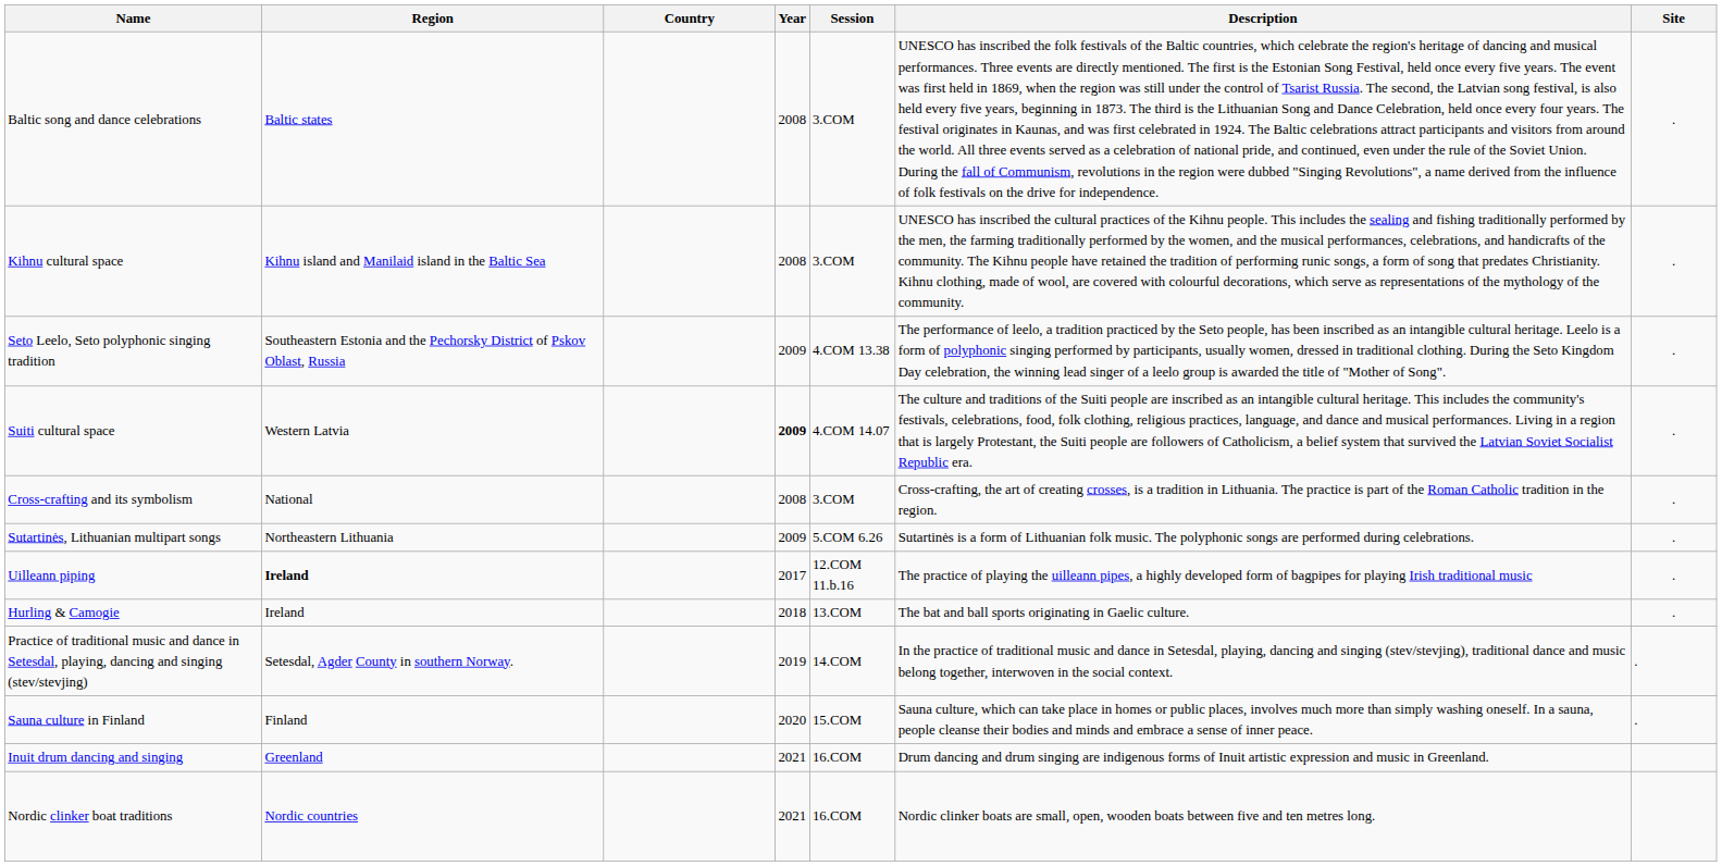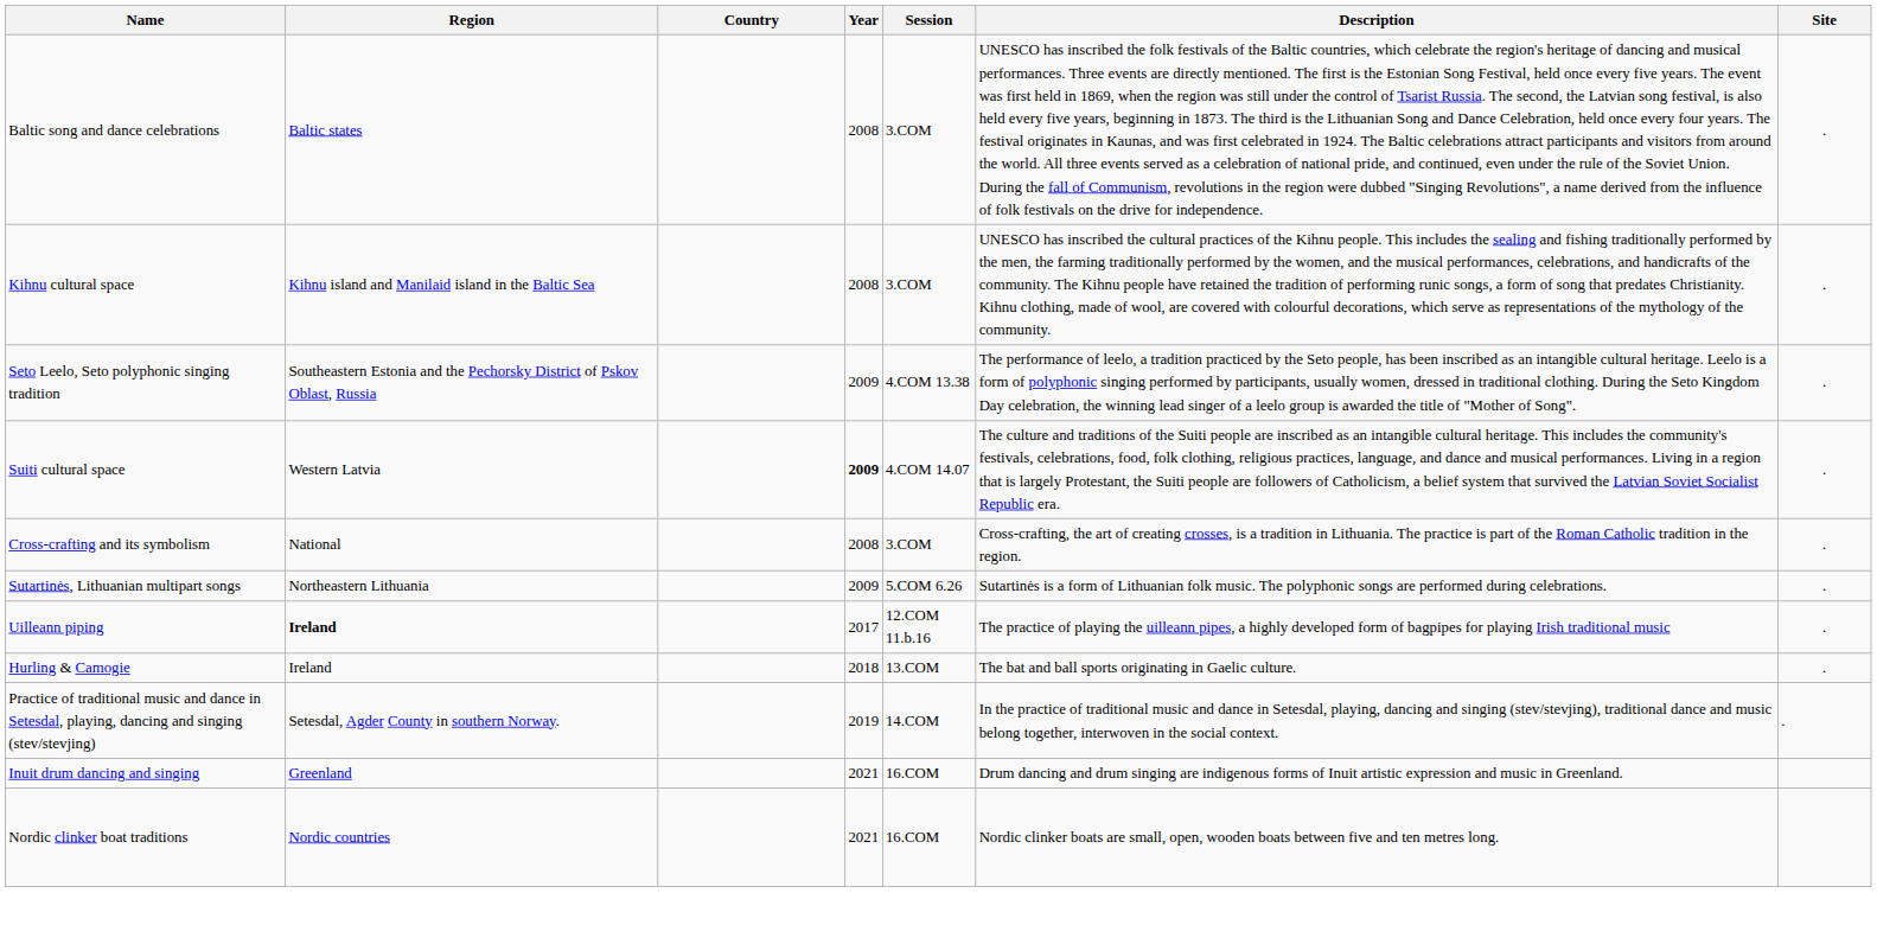 <table class="wikitable sortable" style="font-size:100%; border:0px;text-align:left;line-height:150%;">
 <tr>
 <th scope="col"; width="15%">Name</th>
 <th scope="col"; width="20%" class="unsortable">Region</th>
 <th scope="col"; width="10%">Country</th>
 <th scope="col"; width="2%">Year</th>
 <th scope="col"; width="5%">Session</th>
 <th scope="col"; class="unsortable">Description</th>
 <th scope="col"; width="5%" class="unsortable">Site</th>
 </tr>
 <tr>
 <td>Baltic song and dance celebrations</td>
 <td><a href='#'>Baltic states</a></td>
 <td><br><br></td>
 <td>2008</td>
 <td>3.COM</td>
 <td>UNESCO has inscribed the folk festivals of the Baltic countries, which celebrate the region's heritage of dancing and musical performances. Three events are directly mentioned. The first is the Estonian Song Festival, held once every five years. The event was first held in 1869, when the region was still under the control of <a href='#'>Tsarist Russia</a>. The second, the Latvian song festival, is also held every five years, beginning in 1873. The third is the Lithuanian Song and Dance Celebration, held once every four years. The festival originates in Kaunas, and was first celebrated in 1924. The Baltic celebrations attract participants and visitors from around the world. All three events served as a celebration of national pride, and continued, even under the rule of the Soviet Union. During the <a href='#'>fall of Communism</a>, revolutions in the region were dubbed "Singing Revolutions", a name derived from the influence of folk festivals on the drive for independence.</td>
 <td align="center">.</td>
 </tr>
 <tr>
 <td><a href='#'>Kihnu</a> cultural space</td>
 <td><a href='#'>Kihnu</a> island and <a href='#'>Manilaid</a> island in the <a href='#'>Baltic Sea</a></td>
 <td></td>
 <td>2008</td>
 <td>3.COM</td>
 <td>UNESCO has inscribed the cultural practices of the Kihnu people. This includes the <a href='#'>sealing</a> and fishing traditionally performed by the men, the farming traditionally performed by the women, and the musical performances, celebrations, and handicrafts of the community. The Kihnu people have retained the tradition of performing runic songs, a form of song that predates Christianity. Kihnu clothing, made of wool, are covered with colourful decorations, which serve as representations of the mythology of the community.</td>
 <td align="center">.</td>
 </tr>
 <tr>
 <td><a href='#'>Seto</a> Leelo, Seto polyphonic singing tradition</td>
 <td>Southeastern Estonia and the <a href='#'>Pechorsky District</a> of <a href='#'>Pskov Oblast</a>, <a href='#'>Russia</a></td>
 <td></td>
 <td>2009</td>
 <td>4.COM 13.38</td>
 <td>The performance of leelo, a tradition practiced by the Seto people, has been inscribed as an intangible cultural heritage. Leelo is a form of <a href='#'>polyphonic</a> singing performed by participants, usually women, dressed in traditional clothing. During the Seto Kingdom Day celebration, the winning lead singer of a leelo group is awarded the title of "Mother of Song".</td>
 <td align="center">.</td>
 </tr>
 <tr>
 <td><a href='#'>Suiti</a> cultural space</td>
 <td>Western Latvia</td>
 <td></td>
 <td><strong>2009</strong></td>
 <td>4.COM 14.07</td>
 <td>The culture and traditions of the Suiti people are inscribed as an intangible cultural heritage. This includes the community's festivals, celebrations, food, folk clothing, religious practices, language, and dance and musical performances. Living in a region that is largely Protestant, the Suiti people are followers of Catholicism, a belief system that survived the <a href='#'>Latvian Soviet Socialist Republic</a> era.</td>
 <td align="center">.</td>
 </tr>
 <tr>
 <td><a href='#'>Cross-crafting</a> and its symbolism</td>
 <td>National</td>
 <td></td>
 <td>2008</td>
 <td>3.COM</td>
 <td>Cross-crafting, the art of creating <a href='#'>crosses</a>, is a tradition in Lithuania. The practice is part of the <a href='#'>Roman Catholic</a> tradition in the region.</td>
 <td align="center">.</td>
 </tr>
 <tr>
 <td><a href='#'>Sutartinės</a>, Lithuanian multipart songs</td>
 <td>Northeastern Lithuania</td>
 <td></td>
 <td>2009</td>
 <td>5.COM 6.26</td>
 <td>Sutartinės is a form of Lithuanian folk music. The polyphonic songs are performed during celebrations.</td>
 <td align="center">.</td>
 </tr>
 <tr>
 <td><a href='#'>Uilleann piping</a></td>
 <td><strong>Ireland</strong></td>
 <td></td>
 <td>2017</td>
 <td>12.COM 11.b.16</td>
 <td>The practice of playing the <a href='#'>uilleann pipes</a>, a highly developed form of bagpipes for playing <a href='#'>Irish traditional music</a></td>
 <td align="center">.</td>
 </tr>
 <tr>
 <td><a href='#'>Hurling</a> & <a href='#'>Camogie</a></td>
 <td>Ireland</td>
 <td></td>
 <td>2018</td>
 <td>13.COM</td>
 <td>The bat and ball sports originating in Gaelic culture.</td>
 <td align="center">.</td>
 </tr>
 <tr>
 <td>Practice of traditional music and dance in <a href='#'>Setesdal</a>, playing, dancing and singing (stev/stevjing)</td>
 <td>Setesdal, <a href='#'>Agder</a> <a href='#'>County</a> in <a href='#'>southern Norway</a>.</td>
 <td></td>
 <td>2019</td>
 <td>14.COM</td>
 <td>In the practice of traditional music and dance in Setesdal, playing, dancing and singing (stev/stevjing), traditional dance and music belong together, interwoven in the social context.</td>
 <td>.</td>
 </tr>
 <tr>
-<td><a href='#'>Sauna culture</a> in Finland</td>
-<td>Finland</td>
-<td></td>
-<td>2020</td>
-<td>15.COM</td>
-<td>Sauna culture, which can take place in homes or public places, involves much more than simply washing oneself. In a sauna, people cleanse their bodies and minds and embrace a sense of inner peace.</td>
-<td>.</td>
-</tr>
-<tr>
 <td><a href='#'>Inuit drum dancing and singing</a></td>
 <td><a href='#'>Greenland</a></td>
 <td></td>
 <td>2021</td>
 <td>16.COM</td>
 <td>Drum dancing and drum singing are indigenous forms of Inuit artistic expression and music in Greenland.</td>
 <td></td>
 </tr>
 <tr>
 <td>Nordic <a href='#'>clinker</a> boat traditions</td>
 <td><a href='#'>Nordic countries</a></td>
 <td><br><br><br><br></td>
 <td>2021</td>
 <td>16.COM</td>
 <td>Nordic clinker boats are small, open, wooden boats between five and ten metres long.</td>
 <td></td>
 </tr>
 <tr>
 </tr>
 </table>
